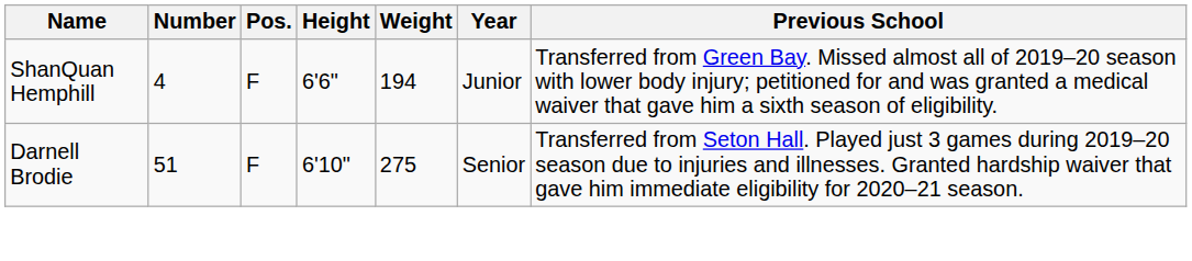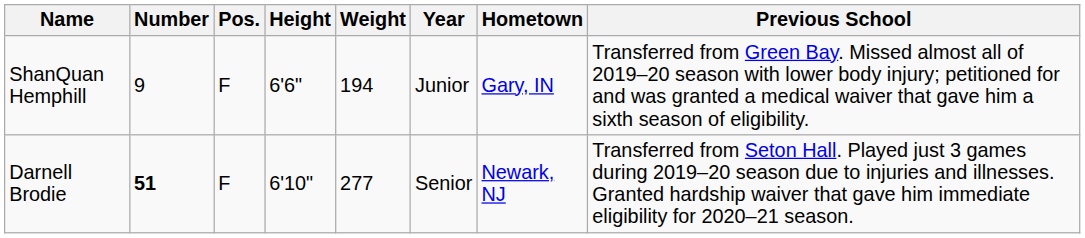 <table class="wikitable sortable" border="1">
 <tr>
 <th>Name</th>
 <th>Number</th>
 <th>Pos.</th>
 <th>Height</th>
 <th>Weight</th>
 <th>Year</th>
+<th>Hometown</th>
 <th class="unsortable">Previous School</th>
 </tr>
 <tr>
 <td>ShanQuan Hemphill</td>
-<td>4</td>
+<td>9</td>
 <td>F</td>
 <td>6'6"</td>
 <td>194</td>
 <td>Junior</td>
+<td><a href='#'>Gary, IN</a></td>
 <td>Transferred from <a href='#'>Green Bay</a>. Missed almost all of 2019–20 season with lower body injury; petitioned for and was granted a medical waiver that gave him a sixth season of eligibility.</td>
 </tr>
 <tr>
 <td>Darnell Brodie</td>
-<td>51</td>
+<td><strong>51</strong></td>
 <td>F</td>
 <td>6'10"</td>
-<td>275</td>
+<td>277</td>
 <td>Senior</td>
+<td><a href='#'>Newark, NJ</a></td>
 <td>Transferred from <a href='#'>Seton Hall</a>. Played just 3 games during 2019–20 season due to injuries and illnesses. Granted hardship waiver that gave him immediate eligibility for 2020–21 season.</td>
 </tr>
 </table>
